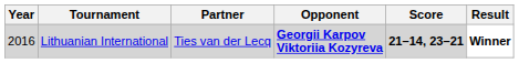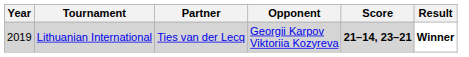 <table class="sortable wikitable" style="font-size: 90%;">
 <tr>
 <th>Year</th>
 <th>Tournament</th>
 <th>Partner</th>
 <th>Opponent</th>
 <th>Score</th>
 <th>Result</th>
 </tr>
 <tr style="background:#D5D5D5">
-<td align="center">2016</td>
+<td align="center">2019</td>
 <td align="left"><a href='#'>Lithuanian International</a></td>
 <td align="left"> <a href='#'>Ties van der Lecq</a></td>
-<td align="left"><strong> <a href='#'>Georgii Karpov</a><br> <a href='#'>Viktoriia Kozyreva</a></strong></td>
+<td align="left"> <a href='#'>Georgii Karpov</a><br> <a href='#'>Viktoriia Kozyreva</a></td>
 <td align="left"><strong>21–14, 23–21</strong></td>
 <td style="text-align:left; background:white"> <strong>Winner</strong></td>
 </tr>
 </table>
